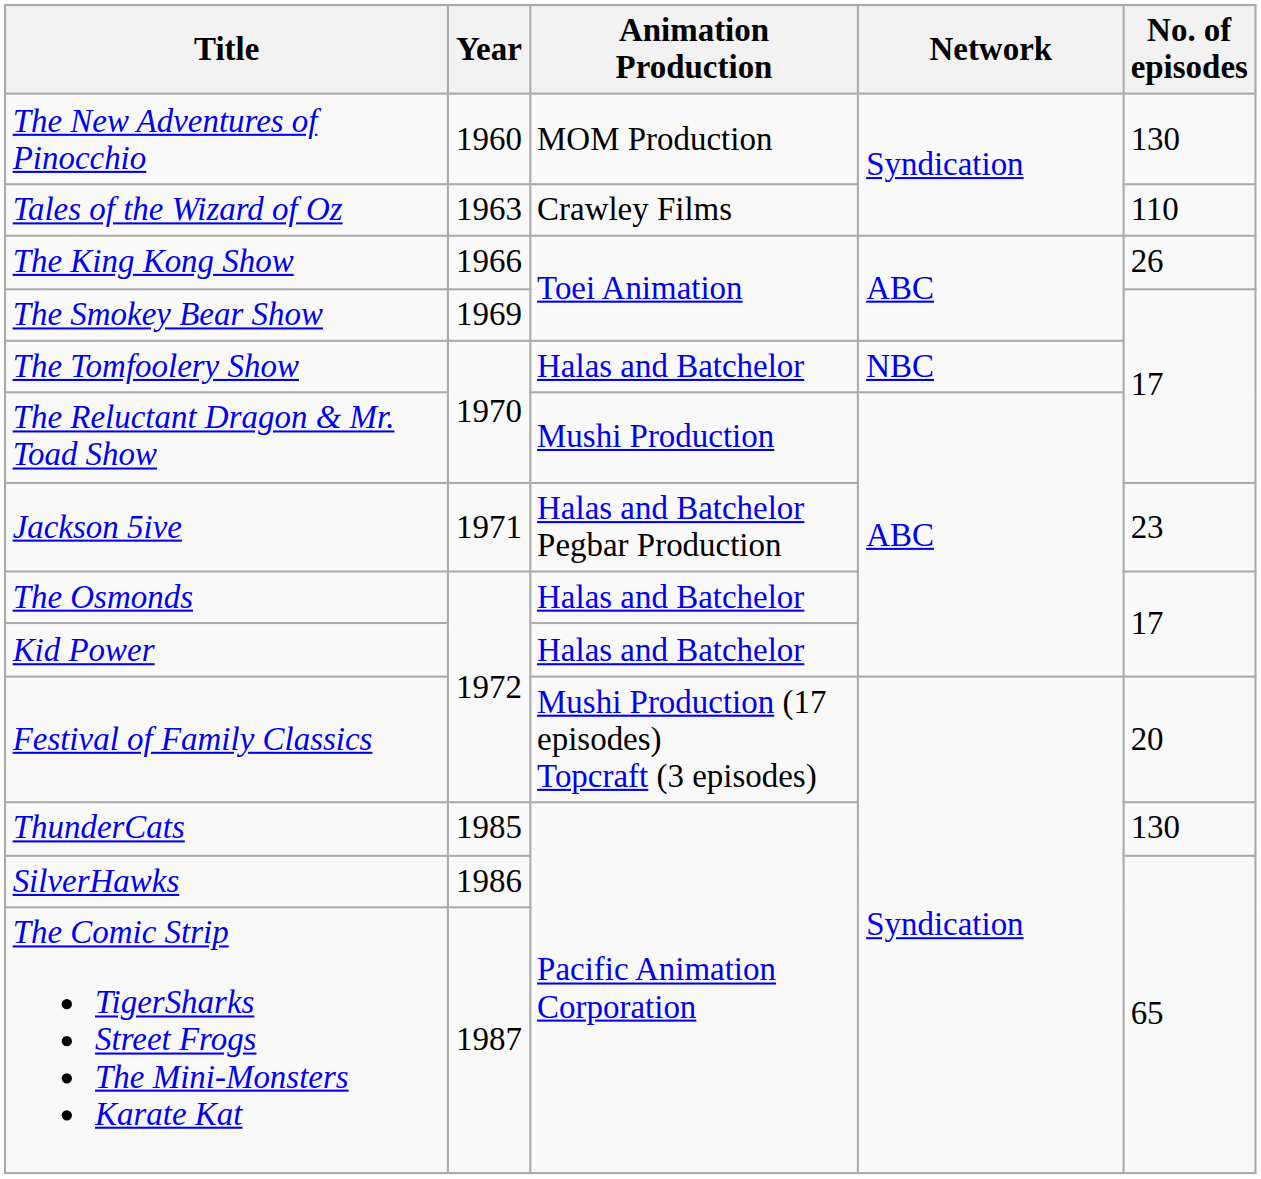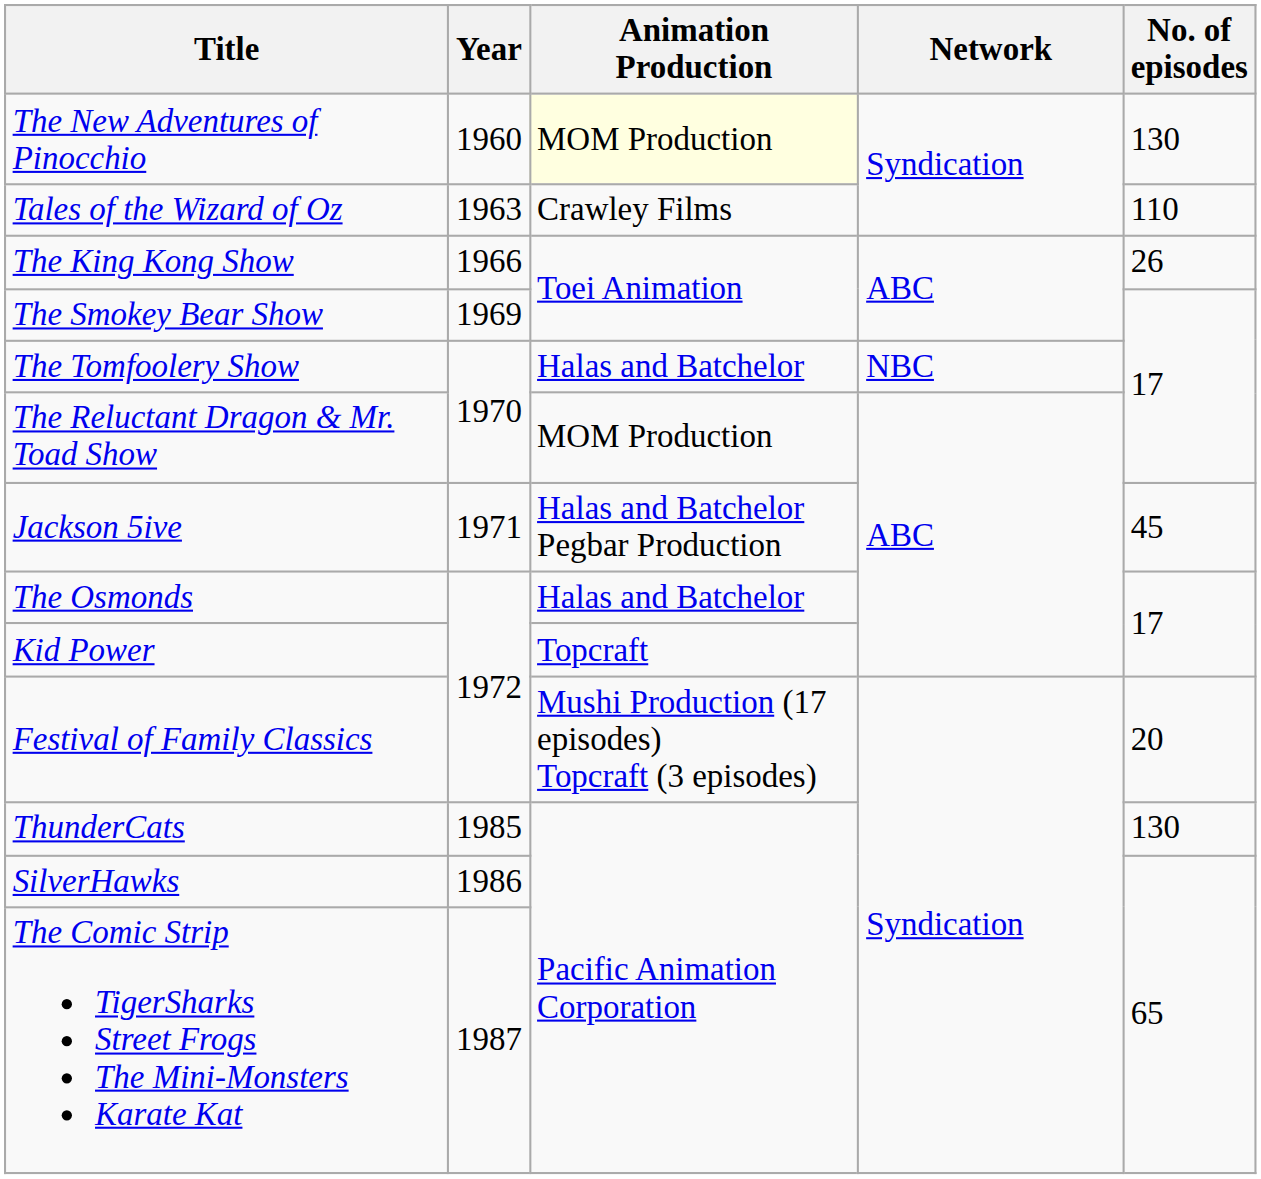 <table class="wikitable sortable plainrowheaders">
 <tr>
 <th scope="col" style="width: 22em;">Title</th>
 <th scope="col">Year</th>
 <th scope="col" style="width: 17em;">Animation Production</th>
 <th scope="col" style="width: 12em;">Network</th>
 <th scope="col">No. of<br>episodes</th>
 </tr>
 <tr>
 <td><em><a href='#'>The New Adventures of Pinocchio</a></em></td>
 <td>1960</td>
-<td>MOM Production</td>
+<td style="background: lightyellow;">MOM Production</td>
 <td rowspan="2"><a href='#'>Syndication</a></td>
 <td>130</td>
 </tr>
 <tr>
 <td><em><a href='#'>Tales of the Wizard of Oz</a></em></td>
 <td>1963</td>
 <td>Crawley Films</td>
 <td>110</td>
 </tr>
 <tr>
 <td><em><a href='#'>The King Kong Show</a></em></td>
 <td>1966</td>
 <td rowspan="2"><a href='#'>Toei Animation</a></td>
 <td rowspan="2"><a href='#'>ABC</a></td>
 <td>26</td>
 </tr>
 <tr>
 <td><em><a href='#'>The Smokey Bear Show</a></em></td>
 <td>1969</td>
 <td rowspan="3">17</td>
 </tr>
 <tr>
 <td><em><a href='#'>The Tomfoolery Show</a></em></td>
 <td rowspan="2">1970</td>
 <td><a href='#'>Halas and Batchelor</a></td>
 <td><a href='#'>NBC</a></td>
 </tr>
 <tr>
 <td><em><a href='#'>The Reluctant Dragon & Mr. Toad Show</a></em></td>
-<td><a href='#'>Mushi Production</a></td>
+<td>MOM Production</td>
 <td rowspan="4"><a href='#'>ABC</a></td>
 </tr>
 <tr>
 <td><em><a href='#'>Jackson 5ive</a></em></td>
 <td>1971</td>
 <td><a href='#'>Halas and Batchelor</a><br>Pegbar Production</td>
-<td>23</td>
+<td>45</td>
 </tr>
 <tr>
 <td><a href='#'><em>The Osmonds</em></a></td>
 <td rowspan="3">1972</td>
 <td><a href='#'>Halas and Batchelor</a></td>
 <td rowspan="2">17</td>
 </tr>
 <tr>
 <td><em><a href='#'>Kid Power</a></em></td>
-<td><a href='#'>Halas and Batchelor</a></td>
+<td><a href='#'>Topcraft</a></td>
 </tr>
 <tr>
 <td><em><a href='#'>Festival of Family Classics</a></em></td>
 <td><a href='#'>Mushi Production</a> (17 episodes)<br><a href='#'>Topcraft</a> (3 episodes)</td>
 <td rowspan="4"><a href='#'>Syndication</a></td>
 <td>20</td>
 </tr>
 <tr>
 <td><em><a href='#'>ThunderCats</a></em></td>
 <td>1985</td>
 <td rowspan="3"><a href='#'>Pacific Animation Corporation</a></td>
 <td>130</td>
 </tr>
 <tr>
 <td><em><a href='#'>SilverHawks</a></em></td>
 <td>1986</td>
 <td rowspan="2">65</td>
 </tr>
 <tr>
 <td><em><a href='#'>The Comic Strip</a></em><br><ul><li><em><a href='#'>TigerSharks</a></em></li><li><em><a href='#'>Street Frogs</a></em></li><li><em><a href='#'>The Mini-Monsters</a></em></li><li><em><a href='#'>Karate Kat</a></em></li></ul></td>
 <td>1987</td>
 </tr>
 </table>
